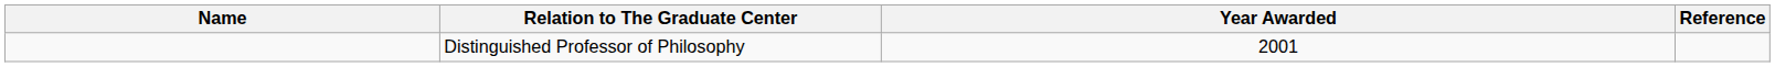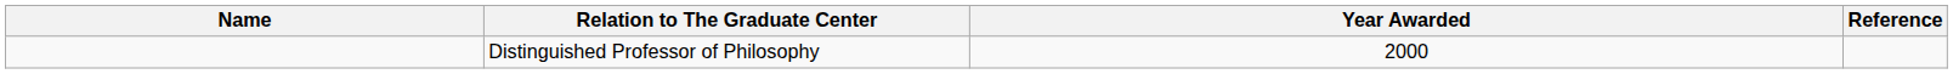 <table class="wikitable sortable" style="width:100%">
 <tr>
 <th style="width:*;">Name</th>
 <th style="width:25%;">Relation to The Graduate Center</th>
 <th style="width:45%;">Year Awarded</th>
 <th style="width:5%;" class="unsortable">Reference</th>
 </tr>
 <tr>
 <td></td>
 <td>Distinguished Professor of Philosophy</td>
-<td style="text-align:center;">2001</td>
+<td style="text-align:center;">2000</td>
 <td style="text-align:center;"></td>
 </tr>
 </table>
